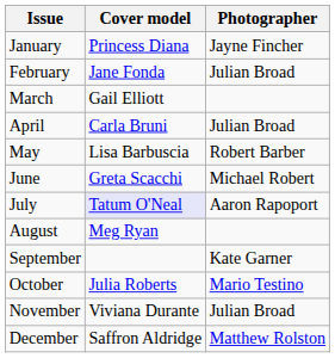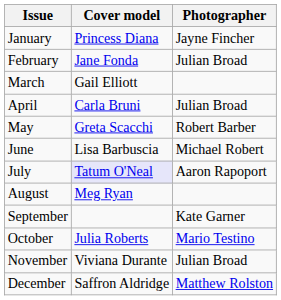 <table class="sortable wikitable">
 <tr>
 <th>Issue</th>
 <th>Cover model</th>
 <th>Photographer</th>
 </tr>
 <tr>
 <td>January</td>
 <td><a href='#'>Princess Diana</a></td>
 <td>Jayne Fincher</td>
 </tr>
 <tr>
 <td>February</td>
 <td><a href='#'>Jane Fonda</a></td>
 <td>Julian Broad</td>
 </tr>
 <tr>
 <td>March</td>
 <td>Gail Elliott</td>
 <td></td>
 </tr>
 <tr>
 <td>April</td>
 <td><a href='#'>Carla Bruni</a></td>
 <td>Julian Broad</td>
 </tr>
 <tr>
 <td>May</td>
-<td>Lisa Barbuscia</td>
+<td><a href='#'>Greta Scacchi</a></td>
 <td>Robert Barber</td>
 </tr>
 <tr>
 <td>June</td>
-<td><a href='#'>Greta Scacchi</a></td>
+<td>Lisa Barbuscia</td>
 <td>Michael Robert</td>
 </tr>
 <tr>
 <td>July</td>
 <td style="background: lavender;"><a href='#'>Tatum O'Neal</a></td>
 <td>Aaron Rapoport</td>
 </tr>
 <tr>
 <td>August</td>
 <td><a href='#'>Meg Ryan</a></td>
 <td></td>
 </tr>
 <tr>
 <td>September</td>
 <td></td>
 <td>Kate Garner</td>
 </tr>
 <tr>
 <td>October</td>
 <td><a href='#'>Julia Roberts</a></td>
 <td><a href='#'>Mario Testino</a></td>
 </tr>
 <tr>
 <td>November</td>
 <td>Viviana Durante</td>
 <td>Julian Broad</td>
 </tr>
 <tr>
 <td>December</td>
 <td>Saffron Aldridge</td>
 <td><a href='#'>Matthew Rolston</a></td>
 </tr>
 </table>
